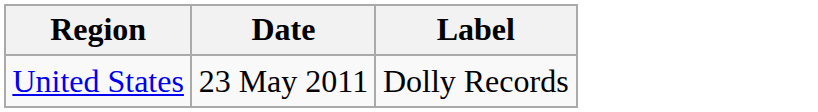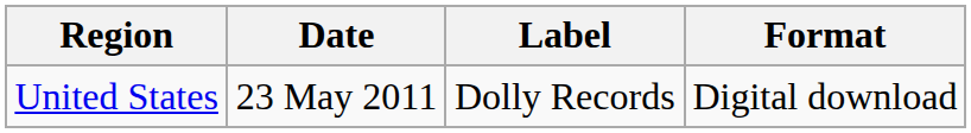 <table class="wikitable">
 <tr>
 <th>Region</th>
 <th>Date</th>
 <th>Label</th>
+<th>Format</th>
 </tr>
 <tr>
 <td><a href='#'>United States</a></td>
 <td>23 May 2011</td>
 <td>Dolly Records</td>
+<td>Digital download</td>
 </tr>
 </table>
